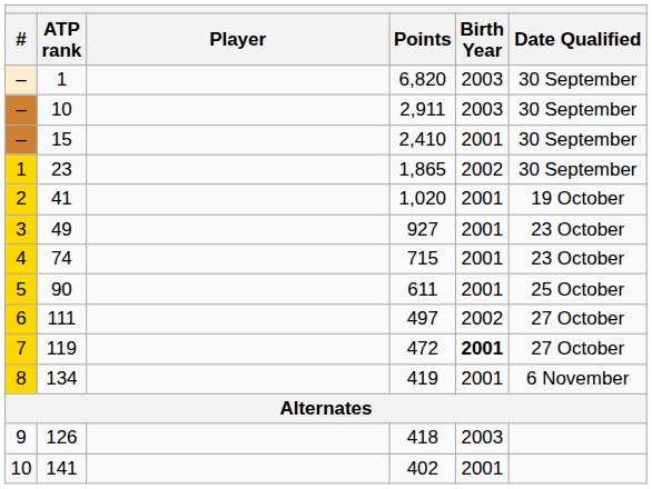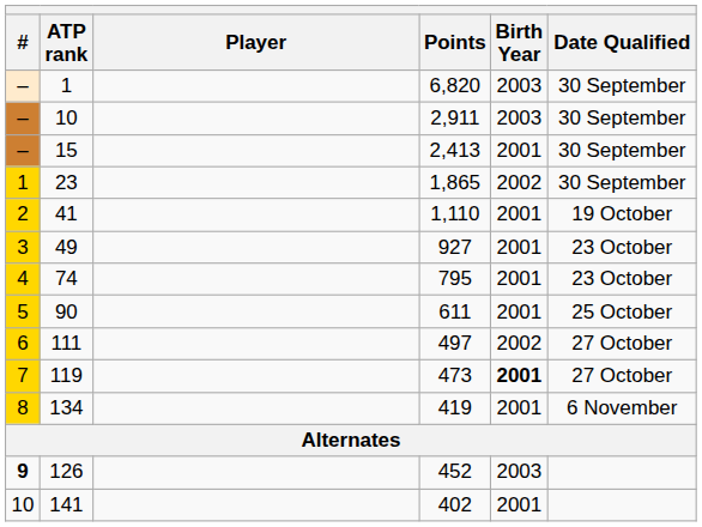 <table class=wikitable style=text-align:center>
 <tr>
 <th colspan="7"></th>
 </tr>
 <tr>
 <th width="20">#</th>
 <th width="20">ATP rank</th>
 <th width="250">Player</th>
 <th width="35">Points</th>
 <th width="25">Birth Year</th>
 <th width="110">Date Qualified</th>
 </tr>
 <tr>
 <td bgcolor=ffebcd>–</td>
 <td>1</td>
 <td align="left"></td>
 <td>6,820</td>
 <td>2003</td>
 <td>30 September</td>
 </tr>
 <tr>
 <td bgcolor=cd7f32>–</td>
 <td>10</td>
 <td align="left"></td>
 <td>2,911</td>
 <td>2003</td>
 <td>30 September</td>
 </tr>
 <tr>
 <td bgcolor=cd7f32>–</td>
 <td>15</td>
 <td align="left"></td>
-<td>2,410</td>
+<td>2,413</td>
 <td>2001</td>
 <td>30 September</td>
 </tr>
 <tr>
 <td bgcolor=gold>1</td>
 <td>23</td>
 <td align="left"></td>
 <td>1,865</td>
 <td>2002</td>
 <td>30 September</td>
 </tr>
 <tr>
 <td bgcolor=gold>2</td>
 <td>41</td>
 <td align="left"></td>
-<td>1,020</td>
+<td>1,110</td>
 <td>2001</td>
 <td>19 October</td>
 </tr>
 <tr>
 <td bgcolor=gold>3</td>
 <td>49</td>
 <td align="left"></td>
 <td>927</td>
 <td>2001</td>
 <td>23 October</td>
 </tr>
 <tr>
 <td bgcolor=gold>4</td>
 <td>74</td>
 <td align="left"></td>
-<td>715</td>
+<td>795</td>
 <td>2001</td>
 <td>23 October</td>
 </tr>
 <tr>
 <td bgcolor=gold>5</td>
 <td>90</td>
 <td align="left"></td>
 <td>611</td>
 <td>2001</td>
 <td>25 October</td>
 </tr>
 <tr>
 <td bgcolor=gold>6</td>
 <td>111</td>
 <td align="left"></td>
 <td>497</td>
 <td>2002</td>
 <td>27 October</td>
 </tr>
 <tr>
 <td bgcolor=gold>7</td>
 <td>119</td>
 <td align="left"></td>
-<td>472</td>
+<td>473</td>
 <td><strong>2001</strong></td>
 <td>27 October</td>
 </tr>
 <tr>
 <td bgcolor=gold>8</td>
 <td>134</td>
 <td align="left"></td>
 <td>419</td>
 <td>2001</td>
 <td>6 November</td>
 </tr>
 <tr>
 <th colspan="7"><strong>Alternates</strong></th>
 </tr>
 <tr>
-<td>9</td>
+<td><strong>9</strong></td>
 <td>126</td>
 <td align="left"></td>
-<td>418</td>
+<td>452</td>
 <td>2003</td>
 <td></td>
 </tr>
 <tr>
 <td>10</td>
 <td>141</td>
 <td align="left"></td>
 <td>402</td>
 <td>2001</td>
 <td></td>
 </tr>
 </table>
